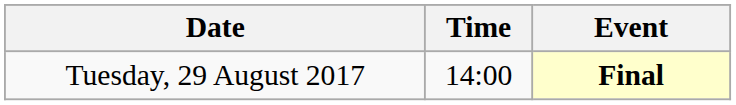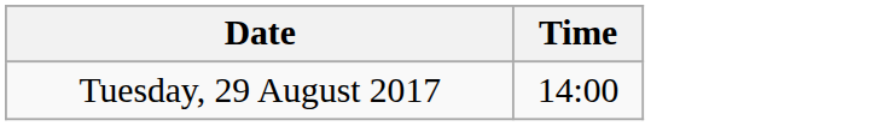 <table class = "wikitable" style="text-align:center;">
 <tr>
 <th width="220">Date</th>
 <th width="50">Time</th>
-<th width="100">Event</th>
 </tr>
 <tr>
 <td>Tuesday, 29 August 2017</td>
 <td>14:00</td>
-<td bgcolor="ffffcc"><strong>Final</strong></td>
 </tr>
 </table>
